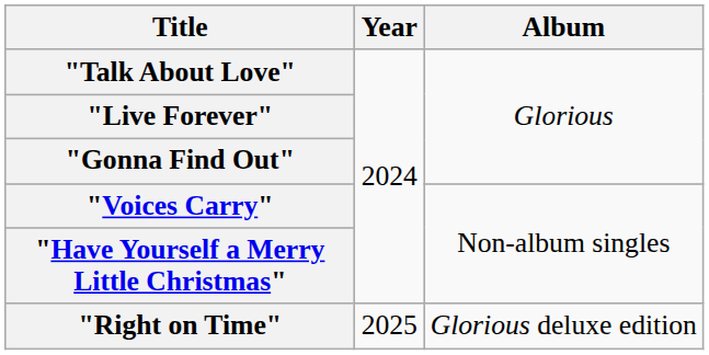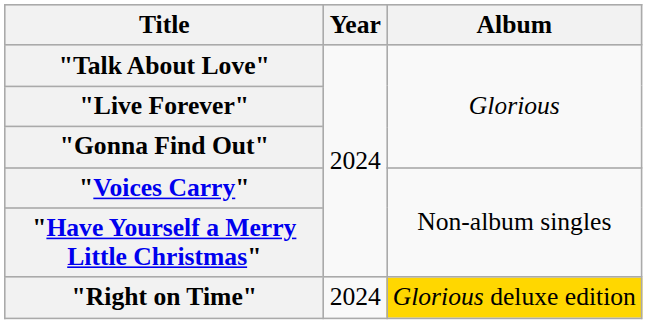 <table class="wikitable plainrowheaders" style="text-align:center">
 <tr>
 <th scope="col" style="width:12em;">Title</th>
 <th scope="col">Year</th>
 <th scope="col">Album</th>
 </tr>
 <tr>
 <th scope="row">"Talk About Love"</th>
 <td rowspan="5">2024</td>
 <td rowspan="3"><em>Glorious</em></td>
 </tr>
 <tr>
 <th scope="row">"Live Forever"</th>
 </tr>
 <tr>
 <th scope="row">"Gonna Find Out"</th>
 </tr>
 <tr>
 <th scope="row">"<a href='#'>Voices Carry</a>"</th>
 <td rowspan="2">Non-album singles</td>
 </tr>
 <tr>
 <th scope="row">"<a href='#'>Have Yourself a Merry Little Christmas</a>"</th>
 </tr>
 <tr>
 <th scope="row">"Right on Time"</th>
-<td>2025</td>
-<td><em>Glorious</em> deluxe edition</td>
+<td>2024</td>
+<td style="background: gold;"><em>Glorious</em> deluxe edition</td>
 </tr>
 </table>
